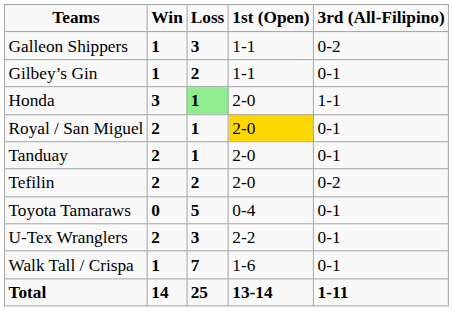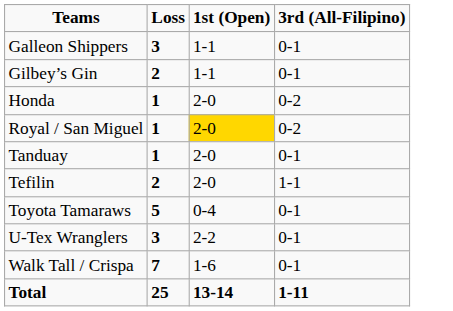 <table class=wikitable sortable>
 <tr align=center>
 <td><strong>Teams</strong></td>
-<td><strong>Win</strong></td>
 <td><strong>Loss</strong></td>
 <td><strong>1st (Open)</strong></td>
 <td><strong>3rd (All-Filipino)</strong></td>
 </tr>
 <tr>
 <td>Galleon Shippers</td>
-<td><strong>1</strong></td>
 <td><strong>3</strong></td>
 <td>1-1</td>
-<td>0-2</td>
+<td>0-1</td>
 </tr>
 <tr>
 <td>Gilbey’s Gin</td>
-<td><strong>1</strong></td>
 <td><strong>2</strong></td>
 <td>1-1</td>
 <td>0-1</td>
 </tr>
 <tr>
 <td>Honda</td>
-<td><strong>3</strong></td>
-<td style="background: lightgreen;"><strong>1</strong></td>
+<td><strong>1</strong></td>
 <td>2-0</td>
-<td>1-1</td>
+<td>0-2</td>
 </tr>
 <tr>
 <td>Royal / San Miguel</td>
-<td><strong>2</strong></td>
 <td><strong>1</strong></td>
 <td style="background: gold;">2-0</td>
-<td>0-1</td>
+<td>0-2</td>
 </tr>
 <tr>
 <td>Tanduay</td>
-<td><strong>2</strong></td>
 <td><strong>1</strong></td>
 <td>2-0</td>
 <td>0-1</td>
 </tr>
 <tr>
 <td>Tefilin</td>
 <td><strong>2</strong></td>
-<td><strong>2</strong></td>
 <td>2-0</td>
-<td>0-2</td>
+<td>1-1</td>
 </tr>
 <tr>
 <td>Toyota Tamaraws</td>
-<td><strong>0</strong></td>
 <td><strong>5</strong></td>
 <td>0-4</td>
 <td>0-1</td>
 </tr>
 <tr>
 <td>U-Tex Wranglers</td>
-<td><strong>2</strong></td>
 <td><strong>3</strong></td>
 <td>2-2</td>
 <td>0-1</td>
 </tr>
 <tr>
 <td>Walk Tall / Crispa</td>
-<td><strong>1</strong></td>
 <td><strong>7</strong></td>
 <td>1-6</td>
 <td>0-1</td>
 </tr>
 <tr>
 <td><strong>Total</strong></td>
-<td><strong>14</strong></td>
 <td><strong>25</strong></td>
 <td><strong>13-14</strong></td>
 <td><strong>1-11</strong></td>
 </tr>
 </table>
